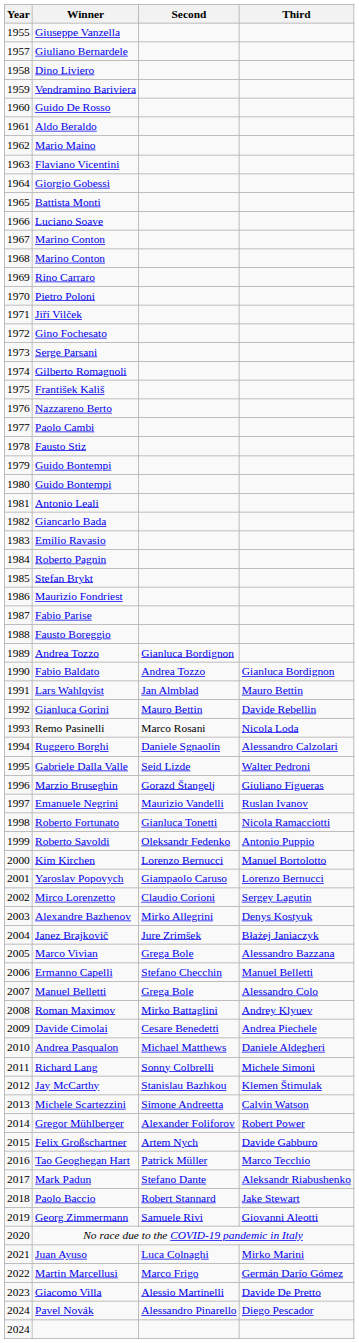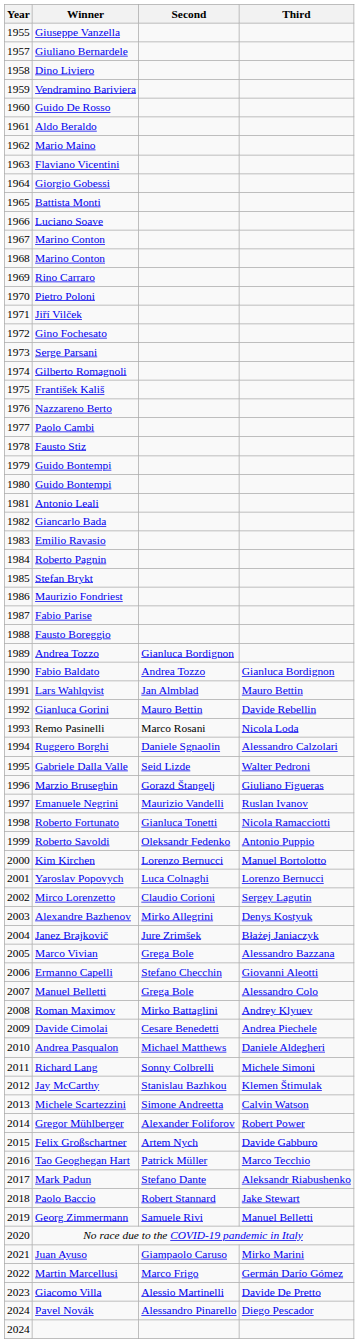 <table class="wikitable" style="font-size:95%">
 <tr>
 <th>Year</th>
 <th>Winner</th>
 <th>Second</th>
 <th>Third</th>
 </tr>
 <tr>
 <td>1955</td>
 <td> <a href='#'>Giuseppe Vanzella</a></td>
 <td></td>
 <td></td>
 </tr>
 <tr>
 <td>1957</td>
 <td> <a href='#'>Giuliano Bernardele</a></td>
 <td></td>
 <td></td>
 </tr>
 <tr>
 <td>1958</td>
 <td> <a href='#'>Dino Liviero</a></td>
 <td></td>
 <td></td>
 </tr>
 <tr>
 <td>1959</td>
 <td> <a href='#'>Vendramino Bariviera</a></td>
 <td></td>
 <td></td>
 </tr>
 <tr>
 <td>1960</td>
 <td> <a href='#'>Guido De Rosso</a></td>
 <td></td>
 <td></td>
 </tr>
 <tr>
 <td>1961</td>
 <td> <a href='#'>Aldo Beraldo</a></td>
 <td></td>
 <td></td>
 </tr>
 <tr>
 <td>1962</td>
 <td> <a href='#'>Mario Maino</a></td>
 <td></td>
 <td></td>
 </tr>
 <tr>
 <td>1963</td>
 <td> <a href='#'>Flaviano Vicentini</a></td>
 <td></td>
 <td></td>
 </tr>
 <tr>
 <td>1964</td>
 <td> <a href='#'>Giorgio Gobessi</a></td>
 <td></td>
 <td></td>
 </tr>
 <tr>
 <td>1965</td>
 <td> <a href='#'>Battista Monti</a></td>
 <td></td>
 <td></td>
 </tr>
 <tr>
 <td>1966</td>
 <td> <a href='#'>Luciano Soave</a></td>
 <td></td>
 <td></td>
 </tr>
 <tr>
 <td>1967</td>
 <td> <a href='#'>Marino Conton</a></td>
 <td></td>
 <td></td>
 </tr>
 <tr>
 <td>1968</td>
 <td> <a href='#'>Marino Conton</a></td>
 <td></td>
 <td></td>
 </tr>
 <tr>
 <td>1969</td>
 <td> <a href='#'>Rino Carraro</a></td>
 <td></td>
 <td></td>
 </tr>
 <tr>
 <td>1970</td>
 <td> <a href='#'>Pietro Poloni</a></td>
 <td></td>
 <td></td>
 </tr>
 <tr>
 <td>1971</td>
 <td> <a href='#'>Jiří Vilček</a></td>
 <td></td>
 <td></td>
 </tr>
 <tr>
 <td>1972</td>
 <td> <a href='#'>Gino Fochesato</a></td>
 <td></td>
 <td></td>
 </tr>
 <tr>
 <td>1973</td>
 <td> <a href='#'>Serge Parsani</a></td>
 <td></td>
 <td></td>
 </tr>
 <tr>
 <td>1974</td>
 <td> <a href='#'>Gilberto Romagnoli</a></td>
 <td></td>
 <td></td>
 </tr>
 <tr>
 <td>1975</td>
 <td> <a href='#'>František Kališ</a></td>
 <td></td>
 <td></td>
 </tr>
 <tr>
 <td>1976</td>
 <td> <a href='#'>Nazzareno Berto</a></td>
 <td></td>
 <td></td>
 </tr>
 <tr>
 <td>1977</td>
 <td> <a href='#'>Paolo Cambi</a></td>
 <td></td>
 <td></td>
 </tr>
 <tr>
 <td>1978</td>
 <td> <a href='#'>Fausto Stiz</a></td>
 <td></td>
 <td></td>
 </tr>
 <tr>
 <td>1979</td>
 <td> <a href='#'>Guido Bontempi</a></td>
 <td></td>
 <td></td>
 </tr>
 <tr>
 <td>1980</td>
 <td> <a href='#'>Guido Bontempi</a></td>
 <td></td>
 <td></td>
 </tr>
 <tr>
 <td>1981</td>
 <td> <a href='#'>Antonio Leali</a></td>
 <td></td>
 <td></td>
 </tr>
 <tr>
 <td>1982</td>
 <td> <a href='#'>Giancarlo Bada</a></td>
 <td></td>
 <td></td>
 </tr>
 <tr>
 <td>1983</td>
 <td> <a href='#'>Emilio Ravasio</a></td>
 <td></td>
 <td></td>
 </tr>
 <tr>
 <td>1984</td>
 <td> <a href='#'>Roberto Pagnin</a></td>
 <td></td>
 <td></td>
 </tr>
 <tr>
 <td>1985</td>
 <td> <a href='#'>Stefan Brykt</a></td>
 <td></td>
 <td></td>
 </tr>
 <tr>
 <td>1986</td>
 <td> <a href='#'>Maurizio Fondriest</a></td>
 <td></td>
 <td></td>
 </tr>
 <tr>
 <td>1987</td>
 <td> <a href='#'>Fabio Parise</a></td>
 <td></td>
 <td></td>
 </tr>
 <tr>
 <td>1988</td>
 <td> <a href='#'>Fausto Boreggio</a></td>
 <td></td>
 <td></td>
 </tr>
 <tr>
 <td>1989</td>
 <td> <a href='#'>Andrea Tozzo</a></td>
 <td> <a href='#'>Gianluca Bordignon</a></td>
 <td></td>
 </tr>
 <tr>
 <td>1990</td>
 <td> <a href='#'>Fabio Baldato</a></td>
 <td> <a href='#'>Andrea Tozzo</a></td>
 <td> <a href='#'>Gianluca Bordignon</a></td>
 </tr>
 <tr>
 <td>1991</td>
 <td> <a href='#'>Lars Wahlqvist</a></td>
 <td> <a href='#'>Jan Almblad</a></td>
 <td> <a href='#'>Mauro Bettin</a></td>
 </tr>
 <tr>
 <td>1992</td>
 <td> <a href='#'>Gianluca Gorini</a></td>
 <td> <a href='#'>Mauro Bettin</a></td>
 <td> <a href='#'>Davide Rebellin</a></td>
 </tr>
 <tr>
 <td>1993</td>
 <td> Remo Pasinelli</td>
 <td> Marco Rosani</td>
 <td> <a href='#'>Nicola Loda</a></td>
 </tr>
 <tr>
 <td>1994</td>
 <td> <a href='#'>Ruggero Borghi</a></td>
 <td> <a href='#'>Daniele Sgnaolin</a></td>
 <td> <a href='#'>Alessandro Calzolari</a></td>
 </tr>
 <tr>
 <td>1995</td>
 <td> <a href='#'>Gabriele Dalla Valle</a></td>
 <td> <a href='#'>Seid Lizde</a></td>
 <td> <a href='#'>Walter Pedroni</a></td>
 </tr>
 <tr>
 <td>1996</td>
 <td> <a href='#'>Marzio Bruseghin</a></td>
 <td> <a href='#'>Gorazd Štangelj</a></td>
 <td> <a href='#'>Giuliano Figueras</a></td>
 </tr>
 <tr>
 <td>1997</td>
 <td> <a href='#'>Emanuele Negrini</a></td>
 <td> <a href='#'>Maurizio Vandelli</a></td>
 <td> <a href='#'>Ruslan Ivanov</a></td>
 </tr>
 <tr>
 <td>1998</td>
 <td> <a href='#'>Roberto Fortunato</a></td>
 <td> <a href='#'>Gianluca Tonetti</a></td>
 <td> <a href='#'>Nicola Ramacciotti</a></td>
 </tr>
 <tr>
 <td>1999</td>
 <td> <a href='#'>Roberto Savoldi</a></td>
 <td> <a href='#'>Oleksandr Fedenko</a></td>
 <td> <a href='#'>Antonio Puppio</a></td>
 </tr>
 <tr>
 <td>2000</td>
 <td> <a href='#'>Kim Kirchen</a></td>
 <td> <a href='#'>Lorenzo Bernucci</a></td>
 <td> <a href='#'>Manuel Bortolotto</a></td>
 </tr>
 <tr>
 <td>2001</td>
 <td> <a href='#'>Yaroslav Popovych</a></td>
-<td> <a href='#'>Giampaolo Caruso</a></td>
+<td> <a href='#'>Luca Colnaghi</a></td>
 <td> <a href='#'>Lorenzo Bernucci</a></td>
 </tr>
 <tr>
 <td>2002</td>
 <td> <a href='#'>Mirco Lorenzetto</a></td>
 <td> <a href='#'>Claudio Corioni</a></td>
 <td> <a href='#'>Sergey Lagutin</a></td>
 </tr>
 <tr>
 <td>2003</td>
 <td> <a href='#'>Alexandre Bazhenov</a></td>
 <td> <a href='#'>Mirko Allegrini</a></td>
 <td> <a href='#'>Denys Kostyuk</a></td>
 </tr>
 <tr>
 <td>2004</td>
 <td> <a href='#'>Janez Brajkovič</a></td>
 <td> <a href='#'>Jure Zrimšek</a></td>
 <td> <a href='#'>Błażej Janiaczyk</a></td>
 </tr>
 <tr>
 <td>2005</td>
 <td> <a href='#'>Marco Vivian</a></td>
 <td> <a href='#'>Grega Bole</a></td>
 <td> <a href='#'>Alessandro Bazzana</a></td>
 </tr>
 <tr>
 <td>2006</td>
 <td> <a href='#'>Ermanno Capelli</a></td>
 <td> <a href='#'>Stefano Checchin</a></td>
-<td> <a href='#'>Manuel Belletti</a></td>
+<td> <a href='#'>Giovanni Aleotti</a></td>
 </tr>
 <tr>
 <td>2007</td>
 <td> <a href='#'>Manuel Belletti</a></td>
 <td> <a href='#'>Grega Bole</a></td>
 <td> <a href='#'>Alessandro Colo</a></td>
 </tr>
 <tr>
 <td>2008</td>
 <td> <a href='#'>Roman Maximov</a></td>
 <td> <a href='#'>Mirko Battaglini</a></td>
 <td> <a href='#'>Andrey Klyuev</a></td>
 </tr>
 <tr>
 <td>2009</td>
 <td> <a href='#'>Davide Cimolai</a></td>
 <td> <a href='#'>Cesare Benedetti</a></td>
 <td> <a href='#'>Andrea Piechele</a></td>
 </tr>
 <tr>
 <td>2010</td>
 <td> <a href='#'>Andrea Pasqualon</a></td>
 <td> <a href='#'>Michael Matthews</a></td>
 <td> <a href='#'>Daniele Aldegheri</a></td>
 </tr>
 <tr>
 <td>2011</td>
 <td> <a href='#'>Richard Lang</a></td>
 <td> <a href='#'>Sonny Colbrelli</a></td>
 <td> <a href='#'>Michele Simoni</a></td>
 </tr>
 <tr>
 <td>2012</td>
 <td> <a href='#'>Jay McCarthy</a></td>
 <td> <a href='#'>Stanislau Bazhkou</a></td>
 <td> <a href='#'>Klemen Štimulak</a></td>
 </tr>
 <tr>
 <td>2013</td>
 <td> <a href='#'>Michele Scartezzini</a></td>
 <td> <a href='#'>Simone Andreetta</a></td>
 <td> <a href='#'>Calvin Watson</a></td>
 </tr>
 <tr>
 <td>2014</td>
 <td> <a href='#'>Gregor Mühlberger</a></td>
 <td> <a href='#'>Alexander Foliforov</a></td>
 <td> <a href='#'>Robert Power</a></td>
 </tr>
 <tr>
 <td>2015</td>
 <td> <a href='#'>Felix Großschartner</a></td>
 <td> <a href='#'>Artem Nych</a></td>
 <td> <a href='#'>Davide Gabburo</a></td>
 </tr>
 <tr>
 <td>2016</td>
 <td> <a href='#'>Tao Geoghegan Hart</a></td>
 <td> <a href='#'>Patrick Müller</a></td>
 <td> <a href='#'>Marco Tecchio</a></td>
 </tr>
 <tr>
 <td>2017</td>
 <td> <a href='#'>Mark Padun</a></td>
 <td> <a href='#'>Stefano Dante</a></td>
 <td> <a href='#'>Aleksandr Riabushenko</a></td>
 </tr>
 <tr>
 <td>2018</td>
 <td> <a href='#'>Paolo Baccio</a></td>
 <td> <a href='#'>Robert Stannard</a></td>
 <td> <a href='#'>Jake Stewart</a></td>
 </tr>
 <tr>
 <td>2019</td>
 <td> <a href='#'>Georg Zimmermann</a></td>
 <td> <a href='#'>Samuele Rivi</a></td>
-<td> <a href='#'>Giovanni Aleotti</a></td>
+<td> <a href='#'>Manuel Belletti</a></td>
 </tr>
 <tr>
 <td>2020</td>
 <td colspan=3 align=center><em>No race due to the <a href='#'>COVID-19 pandemic in Italy</a></em></td>
 </tr>
 <tr>
 <td>2021</td>
 <td> <a href='#'>Juan Ayuso</a></td>
-<td> <a href='#'>Luca Colnaghi</a></td>
+<td> <a href='#'>Giampaolo Caruso</a></td>
 <td> <a href='#'>Mirko Marini</a></td>
 </tr>
 <tr>
 <td>2022</td>
 <td> <a href='#'>Martin Marcellusi</a></td>
 <td> <a href='#'>Marco Frigo</a></td>
 <td> <a href='#'>Germán Darío Gómez</a></td>
 </tr>
 <tr>
 <td>2023</td>
 <td> <a href='#'>Giacomo Villa</a></td>
 <td> <a href='#'>Alessio Martinelli</a></td>
 <td> <a href='#'>Davide De Pretto</a></td>
 </tr>
 <tr>
 <td>2024</td>
 <td> <a href='#'>Pavel Novák</a></td>
 <td> <a href='#'>Alessandro Pinarello</a></td>
 <td> <a href='#'>Diego Pescador</a></td>
 </tr>
 <tr>
 <td>2024</td>
 <td></td>
 <td></td>
 <td></td>
 </tr>
 </table>
